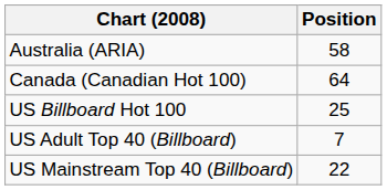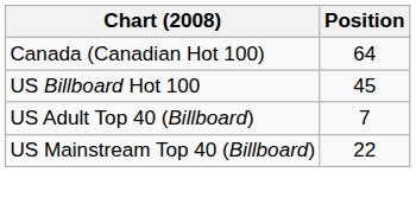 <table class="wikitable sortable">
 <tr>
 <th>Chart (2008)</th>
 <th>Position</th>
-</tr>
-<tr>
-<td>Australia (ARIA)</td>
-<td align="center">58</td>
 </tr>
 <tr>
 <td>Canada (Canadian Hot 100)</td>
 <td align="center">64</td>
 </tr>
 <tr>
 <td>US <em>Billboard</em> Hot 100</td>
-<td align="center">25</td>
+<td align="center">45</td>
 </tr>
 <tr>
 <td>US Adult Top 40 (<em>Billboard</em>)</td>
 <td align="center">7</td>
 </tr>
 <tr>
 <td>US Mainstream Top 40 (<em>Billboard</em>)</td>
 <td align="center">22</td>
 </tr>
 </table>
